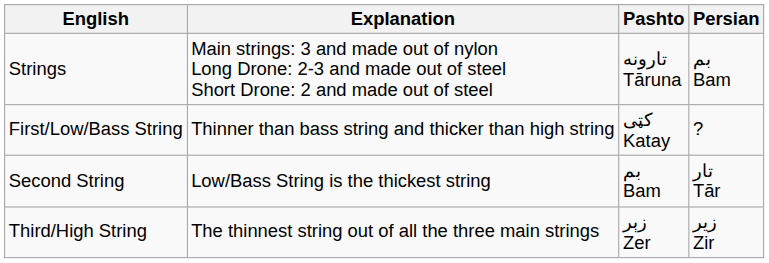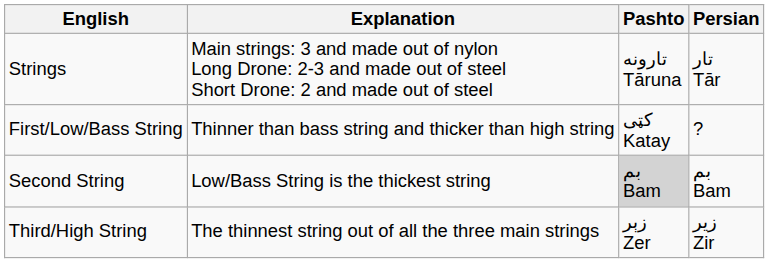 <table class="wikitable">
 <tr>
 <th><strong>English</strong></th>
 <th><strong>Explanation</strong></th>
 <th><strong>Pashto</strong></th>
 <th><strong>Persian</strong></th>
 </tr>
 <tr>
 <td>Strings</td>
 <td>Main strings: 3 and made out of nylon<br>Long Drone: 2-3 and made out of steel<br>Short Drone: 2 and made out of steel</td>
 <td>تارونه<br>Tāruna</td>
-<td>بم<br>Bam</td>
+<td>تار<br>Tār</td>
 </tr>
 <tr>
 <td>First/Low/Bass String</td>
 <td>Thinner than bass string and thicker than high string</td>
 <td>کټی<br>Katay</td>
 <td>?</td>
 </tr>
 <tr>
 <td>Second String</td>
 <td>Low/Bass String is the thickest string</td>
+<td style="background: lightgrey;">بم<br>Bam</td>
 <td>بم<br>Bam</td>
-<td>تار<br>Tār</td>
 </tr>
 <tr>
 <td>Third/High String</td>
 <td>The thinnest string out of all the three main strings</td>
 <td>زېر<br>Zer</td>
 <td>زیر<br>Zir</td>
 </tr>
 </table>
